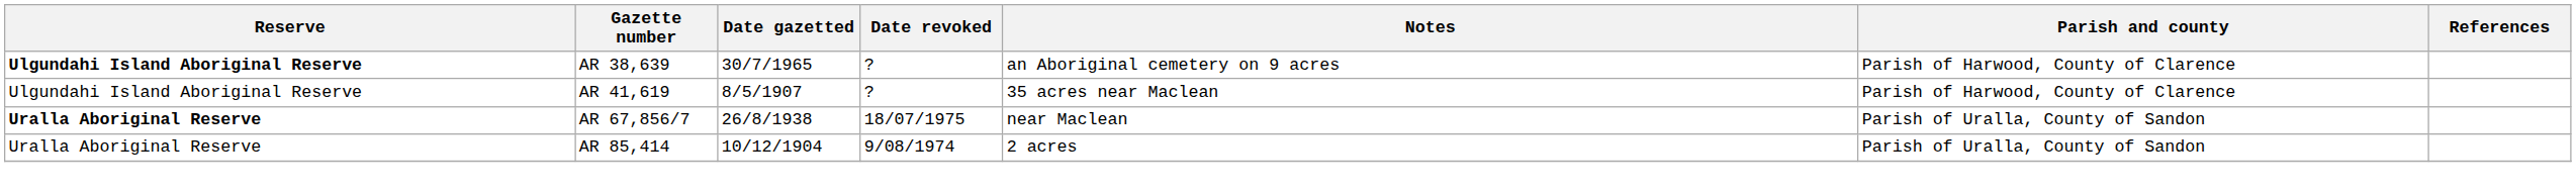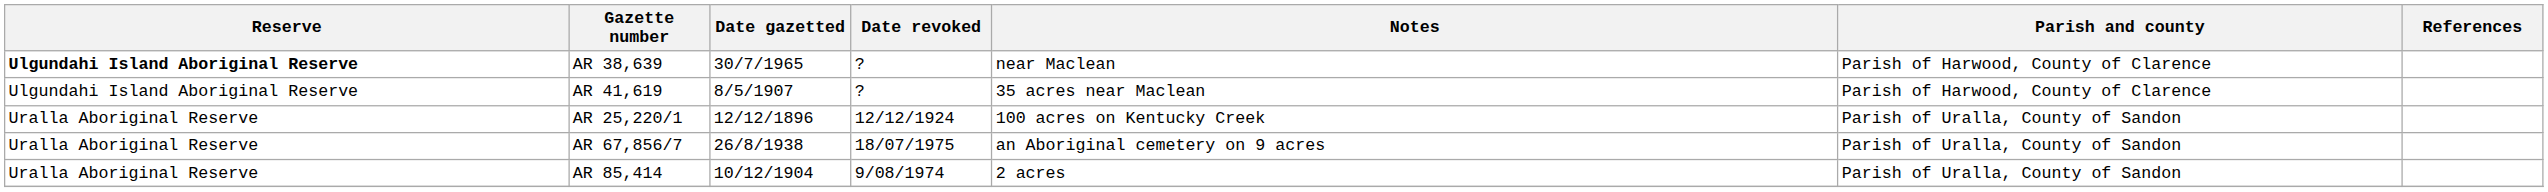 <table class="wikitable" style="width:100%; background:#fff;">
 <tr>
 <th scope="col" style="width:20%;">Reserve</th>
 <th scope="col" style="width:5%;">Gazette number</th>
 <th scope="col" style="width:5%;">Date gazetted</th>
 <th scope="col" style="width:5%;">Date revoked</th>
 <th scope="col" class="unsortable" style="width: 30%">Notes</th>
 <th scope="col" class="unsortable" style="width: 20%">Parish and county</th>
 <th scope="col" class="unsortable" style="width: 5%">References</th>
 </tr>
 <tr>
 <td><strong>Ulgundahi Island Aboriginal Reserve</strong></td>
 <td>AR 38,639</td>
 <td>30/7/1965</td>
 <td>?</td>
-<td>an Aboriginal cemetery on 9 acres</td>
+<td>near Maclean</td>
 <td>Parish of Harwood, County of Clarence</td>
 <td></td>
 </tr>
 <tr>
 <td>Ulgundahi Island Aboriginal Reserve</td>
 <td>AR 41,619</td>
 <td>8/5/1907</td>
 <td>?</td>
 <td>35 acres near Maclean</td>
 <td>Parish of Harwood, County of Clarence</td>
 <td></td>
 </tr>
 <tr>
-<td><strong>Uralla Aboriginal Reserve</strong></td>
+<td>Uralla Aboriginal Reserve</td>
+<td>AR 25,220/1</td>
+<td>12/12/1896</td>
+<td>12/12/1924</td>
+<td>100 acres on Kentucky Creek</td>
+<td>Parish of Uralla, County of Sandon</td>
+<td></td>
+</tr>
+<tr>
+<td>Uralla Aboriginal Reserve</td>
 <td>AR 67,856/7</td>
 <td>26/8/1938</td>
 <td>18/07/1975</td>
-<td>near Maclean</td>
+<td>an Aboriginal cemetery on 9 acres</td>
 <td>Parish of Uralla, County of Sandon</td>
 <td></td>
 </tr>
 <tr>
 <td>Uralla Aboriginal Reserve</td>
 <td>AR 85,414</td>
 <td>10/12/1904</td>
 <td>9/08/1974</td>
 <td>2 acres</td>
 <td>Parish of Uralla, County of Sandon</td>
 <td></td>
 </tr>
 <tr>
 </tr>
 </table>
